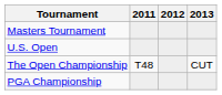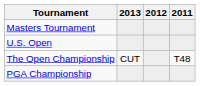 <table class="wikitable" style="font-size:95%;text-align:center;">
 <tr>
 <th>Tournament</th>
+<th>2013</th>
+<th>2012</th>
 <th>2011</th>
-<th>2012</th>
-<th>2013</th>
 </tr>
 <tr>
 <td align=left><a href='#'>Masters Tournament</a></td>
 <td style="background:#eeeeee;"></td>
 <td style="background:#eeeeee;"></td>
 <td style="background:#eeeeee;"></td>
 </tr>
 <tr>
 <td align=left><a href='#'>U.S. Open</a></td>
 <td style="background:#eeeeee;"></td>
 <td style="background:#eeeeee;"></td>
 <td style="background:#eeeeee;"></td>
 </tr>
 <tr>
 <td align=left><a href='#'>The Open Championship</a></td>
+<td>CUT</td>
+<td style="background:#eeeeee;"></td>
 <td>T48</td>
-<td style="background:#eeeeee;"></td>
-<td>CUT</td>
 </tr>
 <tr>
 <td align=left><a href='#'>PGA Championship</a></td>
 <td style="background:#eeeeee;"></td>
 <td style="background:#eeeeee;"></td>
 <td style="background:#eeeeee;"></td>
 </tr>
 </table>
